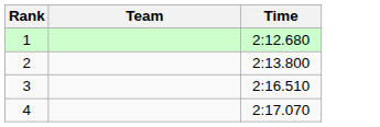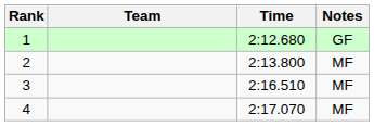 <table class=wikitable style="text-align:center">
 <tr>
 <th width=40>Rank</th>
 <th width=200>Team</th>
 <th width=80>Time</th>
+<th width=50>Notes</th>
 </tr>
 <tr bgcolor="#ccffcc">
 <td>1</td>
 <td align=left></td>
 <td>2:12.680</td>
+<td>GF</td>
 </tr>
 <tr>
 <td>2</td>
 <td align=left></td>
 <td>2:13.800</td>
+<td>MF</td>
 </tr>
 <tr>
 <td>3</td>
 <td align=left></td>
 <td>2:16.510</td>
+<td>MF</td>
 </tr>
 <tr>
 <td>4</td>
 <td align=left></td>
 <td>2:17.070</td>
+<td>MF</td>
 </tr>
 </table>
